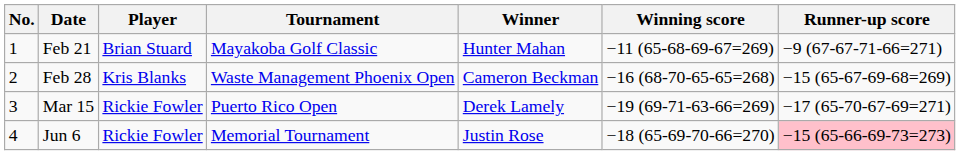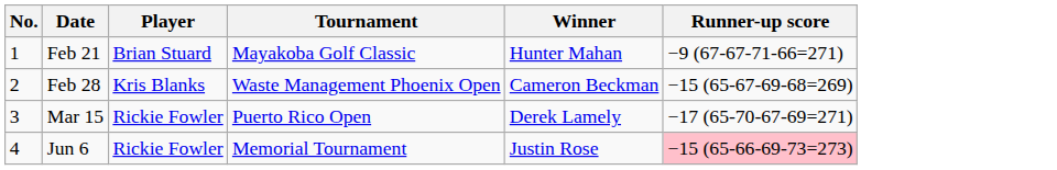 <table class="wikitable" style="font-size:95%;">
 <tr>
 <th>No.</th>
 <th>Date</th>
 <th>Player</th>
 <th>Tournament</th>
 <th>Winner</th>
-<th>Winning score</th>
 <th>Runner-up score</th>
 </tr>
 <tr>
 <td>1</td>
 <td>Feb 21</td>
 <td> <a href='#'>Brian Stuard</a></td>
 <td><a href='#'>Mayakoba Golf Classic</a></td>
 <td> <a href='#'>Hunter Mahan</a></td>
-<td>−11 (65-68-69-67=269)</td>
 <td>−9 (67-67-71-66=271)</td>
 </tr>
 <tr>
 <td>2</td>
 <td>Feb 28</td>
 <td> <a href='#'>Kris Blanks</a></td>
 <td><a href='#'>Waste Management Phoenix Open</a></td>
 <td> <a href='#'>Cameron Beckman</a></td>
-<td>−16 (68-70-65-65=268)</td>
 <td>−15 (65-67-69-68=269)</td>
 </tr>
 <tr>
 <td>3</td>
 <td>Mar 15</td>
 <td> <a href='#'>Rickie Fowler</a></td>
 <td><a href='#'>Puerto Rico Open</a></td>
 <td> <a href='#'>Derek Lamely</a></td>
-<td>−19 (69-71-63-66=269)</td>
 <td>−17 (65-70-67-69=271)</td>
 </tr>
 <tr>
 <td>4</td>
 <td>Jun 6</td>
 <td> <a href='#'>Rickie Fowler</a></td>
 <td><a href='#'>Memorial Tournament</a></td>
 <td> <a href='#'>Justin Rose</a></td>
-<td>−18 (65-69-70-66=270)</td>
 <td style="background: pink;">−15 (65-66-69-73=273)</td>
 </tr>
 </table>
